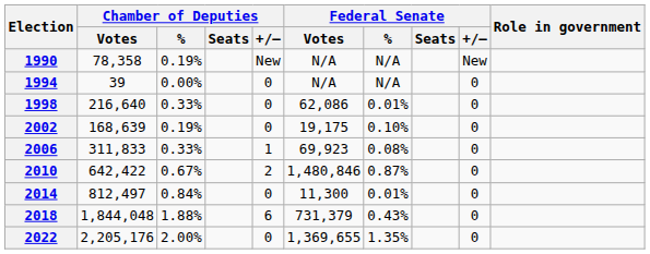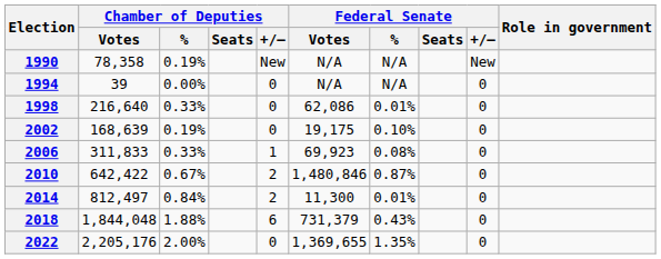 <table class=wikitable style=text-align:center>
 <tr>
 <th rowspan="2">Election</th>
 <th colspan="4"><a href='#'>Chamber of Deputies</a></th>
 <th colspan="4"><a href='#'>Federal Senate</a></th>
 <th rowspan="2"><strong>Role in government</strong></th>
 </tr>
 <tr>
 <th><strong>Votes</strong></th>
 <th><strong>%</strong></th>
 <th><strong>Seats</strong></th>
 <th>+/–</th>
 <th><strong>Votes</strong></th>
 <th><strong>%</strong></th>
 <th><strong>Seats</strong></th>
 <th>+/–</th>
 </tr>
 <tr>
 <th><a href='#'>1990</a></th>
 <td align="center">78,358</td>
 <td align="center">0.19%</td>
 <td style="text-align:center;"></td>
 <td>New</td>
 <td align="center">N/A</td>
 <td align="center">N/A</td>
 <td style="text-align:center;"></td>
 <td>New</td>
 <td></td>
 </tr>
 <tr>
 <th><a href='#'>1994</a></th>
 <td align="center">39</td>
 <td align="center">0.00%</td>
 <td style="text-align:center;"></td>
 <td> 0</td>
 <td align="center">N/A</td>
 <td align="center">N/A</td>
 <td style="text-align:center;"></td>
 <td> 0</td>
 <td></td>
 </tr>
 <tr>
 <th><a href='#'>1998</a></th>
 <td align="center">216,640</td>
 <td align="center">0.33%</td>
 <td style="text-align:center;"></td>
 <td> 0</td>
 <td align="center">62,086</td>
 <td align="center">0.01%</td>
 <td style="text-align:center;"></td>
 <td> 0</td>
 <td></td>
 </tr>
 <tr>
 <th><a href='#'>2002</a></th>
 <td align="center">168,639</td>
 <td align="center">0.19%</td>
 <td style="text-align:center;"></td>
 <td> 0</td>
 <td align="center">19,175</td>
 <td align="center">0.10%</td>
 <td style="text-align:center;"></td>
 <td> 0</td>
 <td></td>
 </tr>
 <tr>
 <th><a href='#'>2006</a></th>
 <td align="center">311,833</td>
 <td align="center">0.33%</td>
 <td style="text-align:center;"></td>
 <td> 1</td>
 <td align="center">69,923</td>
 <td align="center">0.08%</td>
 <td style="text-align:center;"></td>
 <td> 0</td>
 <td></td>
 </tr>
 <tr>
 <th><a href='#'>2010</a></th>
 <td align="center">642,422</td>
 <td align="center">0.67%</td>
 <td style="text-align:center;"></td>
 <td> 2</td>
 <td align="center">1,480,846</td>
 <td align="center">0.87%</td>
 <td style="text-align:center;"></td>
 <td> 0</td>
 <td></td>
 </tr>
 <tr>
 <th><a href='#'>2014</a></th>
 <td align="center">812,497</td>
 <td align="center">0.84%</td>
 <td style="text-align:center;"></td>
-<td> 0</td>
+<td> 2</td>
 <td align="center">11,300</td>
 <td align="center">0.01%</td>
 <td style="text-align:center;"></td>
 <td> 0</td>
 <td></td>
 </tr>
 <tr>
 <th><a href='#'>2018</a></th>
 <td align="center">1,844,048</td>
 <td align="center">1.88%</td>
 <td style="text-align:center;"></td>
 <td> 6</td>
 <td align="center">731,379</td>
 <td align="center">0.43%</td>
 <td style="text-align:center;"></td>
 <td> 0</td>
 <td></td>
 </tr>
 <tr>
 <th><a href='#'>2022</a></th>
 <td align="center">2,205,176</td>
 <td align="center">2.00%</td>
 <td style="text-align:center;"></td>
 <td> 0</td>
 <td align="center">1,369,655</td>
 <td align="center">1.35%</td>
 <td style="text-align:center;"></td>
 <td> 0</td>
 <td></td>
 </tr>
 </table>
